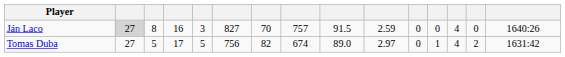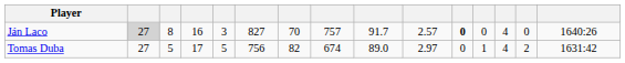 <table class="wikitable sortable" style="width:100%; text-align:center;">
 <tr align=center>
 <th>Player</th>
 <th></th>
 <th></th>
 <th></th>
 <th></th>
 <th></th>
 <th></th>
 <th></th>
 <th></th>
 <th></th>
 <th></th>
 <th></th>
 <th></th>
 <th></th>
 <th></th>
 </tr>
 <tr align=center>
 <td align=left> <a href='#'>Ján Laco</a></td>
 <td style="background: lightgrey;">27</td>
 <td>8</td>
 <td>16</td>
 <td>3</td>
 <td>827</td>
 <td>70</td>
 <td>757</td>
-<td>91.5</td>
-<td>2.59</td>
-<td>0</td>
+<td>91.7</td>
+<td>2.57</td>
+<td><strong>0</strong></td>
 <td>0</td>
 <td>4</td>
 <td>0</td>
 <td>1640:26</td>
 </tr>
 <tr align=center>
 <td align=left> <a href='#'>Tomas Duba</a></td>
 <td>27</td>
 <td>5</td>
 <td>17</td>
 <td>5</td>
 <td>756</td>
 <td>82</td>
 <td>674</td>
 <td>89.0</td>
 <td>2.97</td>
 <td>0</td>
 <td>1</td>
 <td>4</td>
 <td>2</td>
 <td>1631:42</td>
 </tr>
 </table>
